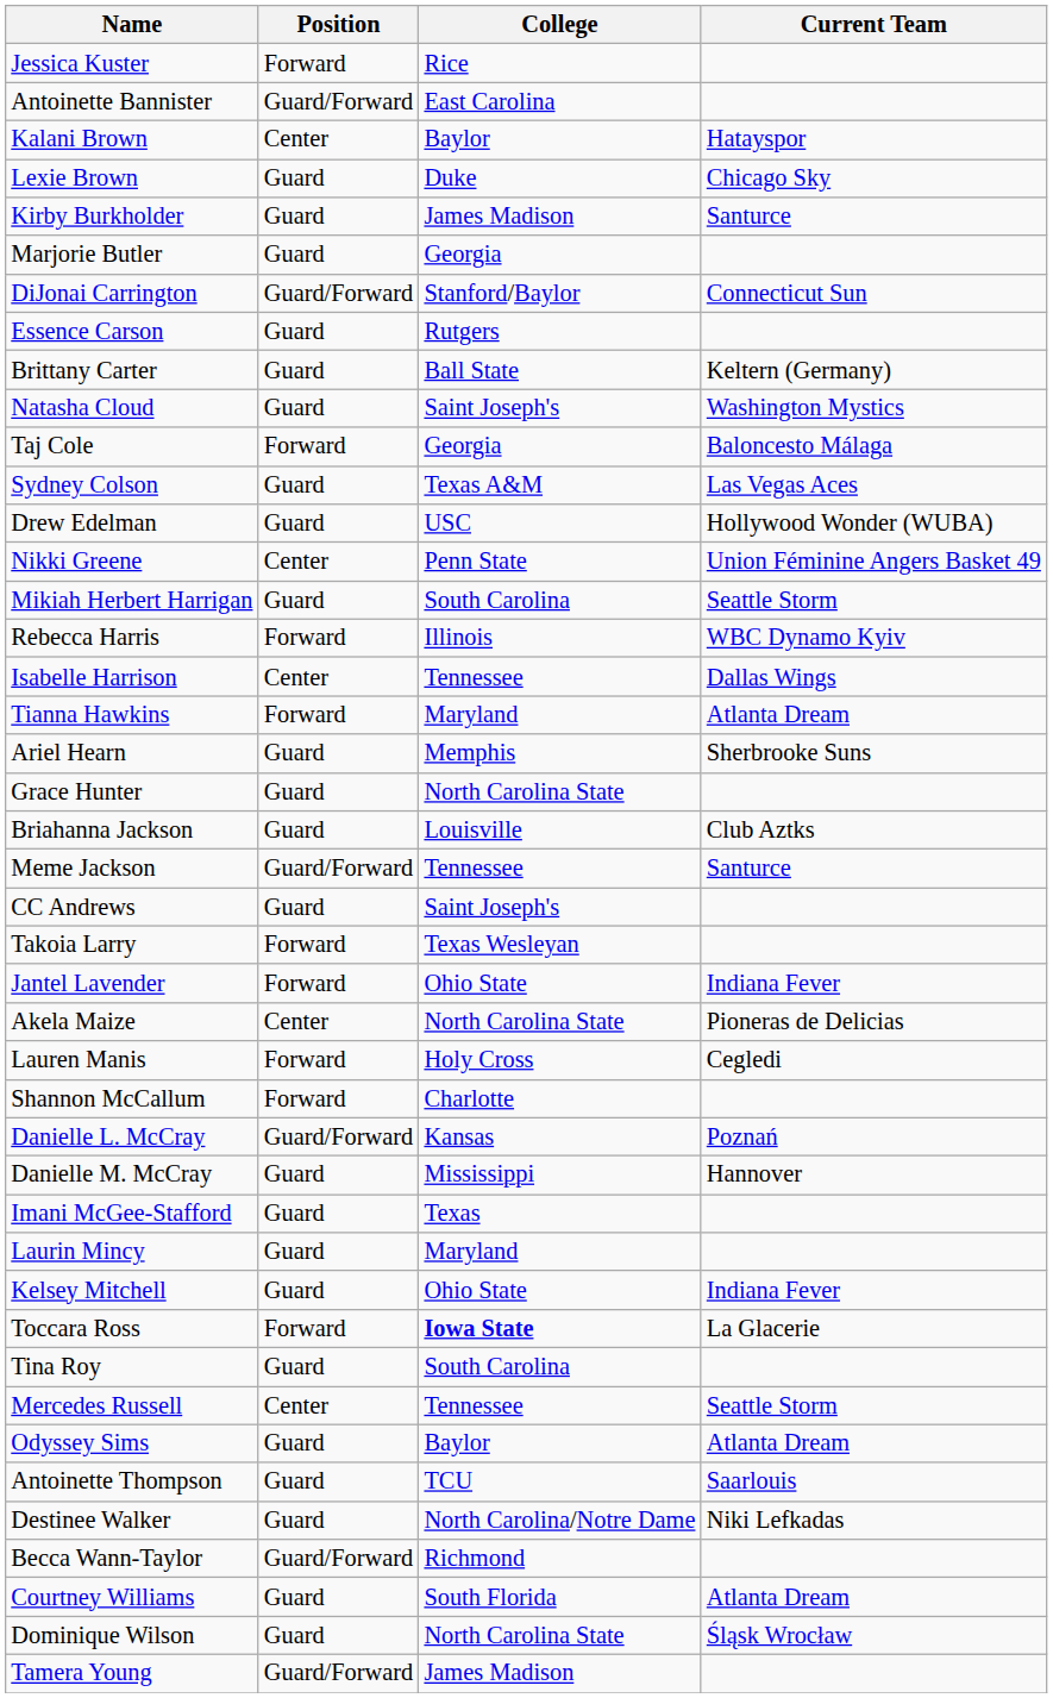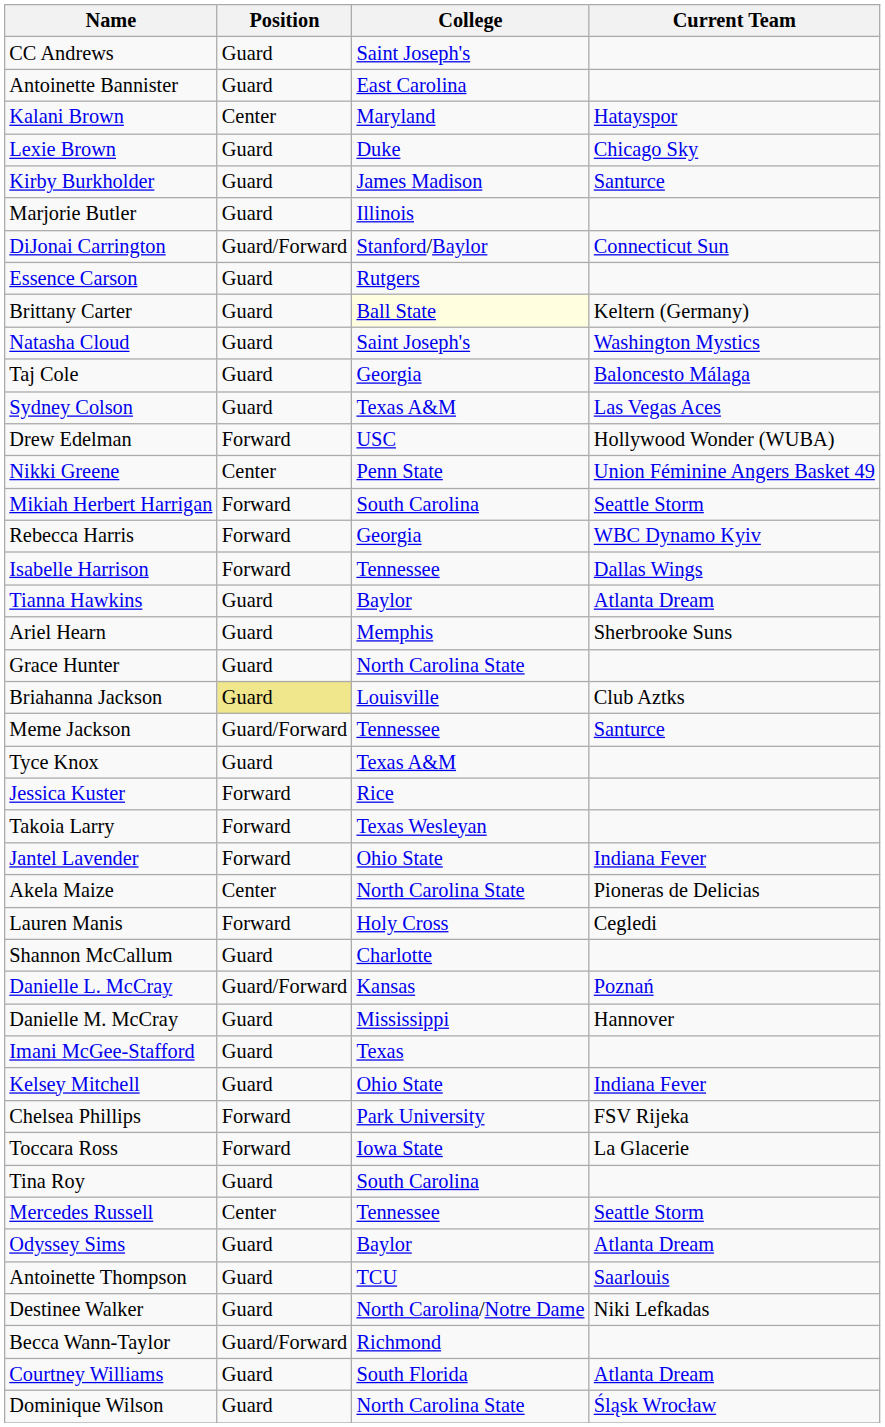 <table class="wikitable">
 <tr>
 <th><strong>Name</strong></th>
 <th><strong>Position</strong></th>
 <th><strong>College</strong></th>
 <th><strong>Current Team</strong></th>
 </tr>
 <tr>
-<td><a href='#'>Jessica Kuster</a></td>
-<td>Forward</td>
-<td><a href='#'>Rice</a></td>
+<td>CC Andrews</td>
+<td>Guard</td>
+<td><a href='#'>Saint Joseph's</a></td>
 <td></td>
 </tr>
 <tr>
 <td>Antoinette Bannister</td>
-<td>Guard/Forward</td>
+<td>Guard</td>
 <td><a href='#'>East Carolina</a></td>
 <td></td>
 </tr>
 <tr>
 <td><a href='#'>Kalani Brown</a></td>
 <td>Center</td>
-<td><a href='#'>Baylor</a></td>
+<td><a href='#'>Maryland</a></td>
 <td><a href='#'>Hatayspor</a></td>
 </tr>
 <tr>
 <td><a href='#'>Lexie Brown</a></td>
 <td>Guard</td>
 <td><a href='#'>Duke</a></td>
 <td><a href='#'>Chicago Sky</a></td>
 </tr>
 <tr>
 <td><a href='#'>Kirby Burkholder</a></td>
 <td>Guard</td>
 <td><a href='#'>James Madison</a></td>
 <td><a href='#'>Santurce</a></td>
 </tr>
 <tr>
 <td>Marjorie Butler</td>
 <td>Guard</td>
-<td><a href='#'>Georgia</a></td>
+<td><a href='#'>Illinois</a></td>
 <td></td>
 </tr>
 <tr>
 <td><a href='#'>DiJonai Carrington</a></td>
 <td>Guard/Forward</td>
 <td><a href='#'>Stanford</a>/<a href='#'>Baylor</a></td>
 <td><a href='#'>Connecticut Sun</a></td>
 </tr>
 <tr>
 <td><a href='#'>Essence Carson</a></td>
 <td>Guard</td>
 <td><a href='#'>Rutgers</a></td>
 <td></td>
 </tr>
 <tr>
 <td>Brittany Carter</td>
 <td>Guard</td>
-<td><a href='#'>Ball State</a></td>
+<td style="background: lightyellow;"><a href='#'>Ball State</a></td>
 <td>Keltern (Germany)</td>
 </tr>
 <tr>
 <td><a href='#'>Natasha Cloud</a></td>
 <td>Guard</td>
 <td><a href='#'>Saint Joseph's</a></td>
 <td><a href='#'>Washington Mystics</a></td>
 </tr>
 <tr>
 <td>Taj Cole</td>
-<td>Forward</td>
+<td>Guard</td>
 <td><a href='#'>Georgia</a></td>
 <td><a href='#'>Baloncesto Málaga</a></td>
 </tr>
 <tr>
 <td><a href='#'>Sydney Colson</a></td>
 <td>Guard</td>
 <td><a href='#'>Texas A&M</a></td>
 <td><a href='#'>Las Vegas Aces</a></td>
 </tr>
 <tr>
 <td>Drew Edelman</td>
-<td>Guard</td>
+<td>Forward</td>
 <td><a href='#'>USC</a></td>
 <td>Hollywood Wonder (WUBA)</td>
 </tr>
 <tr>
 <td><a href='#'>Nikki Greene</a></td>
 <td>Center</td>
 <td><a href='#'>Penn State</a></td>
 <td><a href='#'>Union Féminine Angers Basket 49</a></td>
 </tr>
 <tr>
 <td><a href='#'>Mikiah Herbert Harrigan</a></td>
-<td>Guard</td>
+<td>Forward</td>
 <td><a href='#'>South Carolina</a></td>
 <td><a href='#'>Seattle Storm</a></td>
 </tr>
 <tr>
 <td>Rebecca Harris</td>
 <td>Forward</td>
-<td><a href='#'>Illinois</a></td>
+<td><a href='#'>Georgia</a></td>
 <td><a href='#'>WBC Dynamo Kyiv</a></td>
 </tr>
 <tr>
 <td><a href='#'>Isabelle Harrison</a></td>
-<td>Center</td>
+<td>Forward</td>
 <td><a href='#'>Tennessee</a></td>
 <td><a href='#'>Dallas Wings</a></td>
 </tr>
 <tr>
 <td><a href='#'>Tianna Hawkins</a></td>
-<td>Forward</td>
-<td><a href='#'>Maryland</a></td>
+<td>Guard</td>
+<td><a href='#'>Baylor</a></td>
 <td><a href='#'>Atlanta Dream</a></td>
 </tr>
 <tr>
 <td>Ariel Hearn</td>
 <td>Guard</td>
 <td><a href='#'>Memphis</a></td>
 <td>Sherbrooke Suns</td>
 </tr>
 <tr>
 <td>Grace Hunter</td>
 <td>Guard</td>
 <td><a href='#'>North Carolina State</a></td>
 <td></td>
 </tr>
 <tr>
 <td>Briahanna Jackson</td>
-<td>Guard</td>
+<td style="background: khaki;">Guard</td>
 <td><a href='#'>Louisville</a></td>
 <td>Club Aztks</td>
 </tr>
 <tr>
 <td>Meme Jackson</td>
 <td>Guard/Forward</td>
 <td><a href='#'>Tennessee</a></td>
 <td><a href='#'>Santurce</a></td>
 </tr>
 <tr>
-<td>CC Andrews</td>
+<td>Tyce Knox</td>
 <td>Guard</td>
-<td><a href='#'>Saint Joseph's</a></td>
+<td><a href='#'>Texas A&M</a></td>
+<td></td>
+</tr>
+<tr>
+<td><a href='#'>Jessica Kuster</a></td>
+<td>Forward</td>
+<td><a href='#'>Rice</a></td>
 <td></td>
 </tr>
 <tr>
 <td>Takoia Larry</td>
 <td>Forward</td>
 <td><a href='#'>Texas Wesleyan</a></td>
 <td></td>
 </tr>
 <tr>
 <td><a href='#'>Jantel Lavender</a></td>
 <td>Forward</td>
 <td><a href='#'>Ohio State</a></td>
 <td><a href='#'>Indiana Fever</a></td>
 </tr>
 <tr>
 <td>Akela Maize</td>
 <td>Center</td>
 <td><a href='#'>North Carolina State</a></td>
 <td>Pioneras de Delicias</td>
 </tr>
 <tr>
 <td>Lauren Manis</td>
 <td>Forward</td>
 <td><a href='#'>Holy Cross</a></td>
 <td>Cegledi</td>
 </tr>
 <tr>
 <td>Shannon McCallum</td>
-<td>Forward</td>
+<td>Guard</td>
 <td><a href='#'>Charlotte</a></td>
 <td></td>
 </tr>
 <tr>
 <td><a href='#'>Danielle L. McCray</a></td>
 <td>Guard/Forward</td>
 <td><a href='#'>Kansas</a></td>
 <td><a href='#'>Poznań</a></td>
 </tr>
 <tr>
 <td>Danielle M. McCray</td>
 <td>Guard</td>
 <td><a href='#'>Mississippi</a></td>
 <td>Hannover</td>
 </tr>
 <tr>
 <td><a href='#'>Imani McGee-Stafford</a></td>
 <td>Guard</td>
 <td><a href='#'>Texas</a></td>
 <td></td>
 </tr>
 <tr>
-<td><a href='#'>Laurin Mincy</a></td>
-<td>Guard</td>
-<td><a href='#'>Maryland</a></td>
-<td></td>
-</tr>
-<tr>
 <td><a href='#'>Kelsey Mitchell</a></td>
 <td>Guard</td>
 <td><a href='#'>Ohio State</a></td>
 <td><a href='#'>Indiana Fever</a></td>
 </tr>
 <tr>
+<td>Chelsea Phillips</td>
+<td>Forward</td>
+<td><a href='#'>Park University</a></td>
+<td>FSV Rijeka</td>
+</tr>
+<tr>
 <td>Toccara Ross</td>
 <td>Forward</td>
-<td><strong><a href='#'>Iowa State</a></strong></td>
+<td><a href='#'>Iowa State</a></td>
 <td>La Glacerie</td>
 </tr>
 <tr>
 <td>Tina Roy</td>
 <td>Guard</td>
 <td><a href='#'>South Carolina</a></td>
 <td></td>
 </tr>
 <tr>
 <td><a href='#'>Mercedes Russell</a></td>
 <td>Center</td>
 <td><a href='#'>Tennessee</a></td>
 <td><a href='#'>Seattle Storm</a></td>
 </tr>
 <tr>
 <td><a href='#'>Odyssey Sims</a></td>
 <td>Guard</td>
 <td><a href='#'>Baylor</a></td>
 <td><a href='#'>Atlanta Dream</a></td>
 </tr>
 <tr>
 <td>Antoinette Thompson</td>
 <td>Guard</td>
 <td><a href='#'>TCU</a></td>
 <td><a href='#'>Saarlouis</a></td>
 </tr>
 <tr>
 <td>Destinee Walker</td>
 <td>Guard</td>
 <td><a href='#'>North Carolina</a>/<a href='#'>Notre Dame</a></td>
 <td>Niki Lefkadas</td>
 </tr>
 <tr>
 <td>Becca Wann-Taylor</td>
 <td>Guard/Forward</td>
 <td><a href='#'>Richmond</a></td>
 <td></td>
 </tr>
 <tr>
 <td><a href='#'>Courtney Williams</a></td>
 <td>Guard</td>
 <td><a href='#'>South Florida</a></td>
 <td><a href='#'>Atlanta Dream</a></td>
 </tr>
 <tr>
 <td>Dominique Wilson</td>
 <td>Guard</td>
 <td><a href='#'>North Carolina State</a></td>
 <td><a href='#'>Śląsk Wrocław</a></td>
 </tr>
 <tr>
-<td><a href='#'>Tamera Young</a></td>
-<td>Guard/Forward</td>
-<td><a href='#'>James Madison</a></td>
-<td></td>
-</tr>
-<tr>
 </tr>
 </table>
